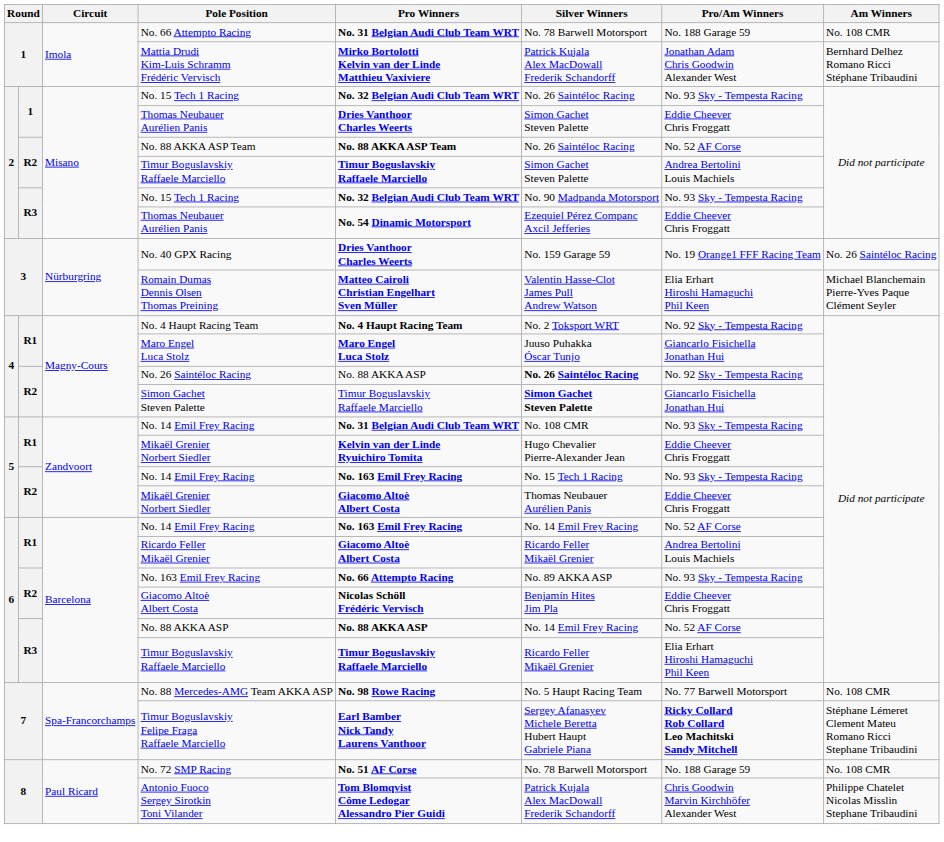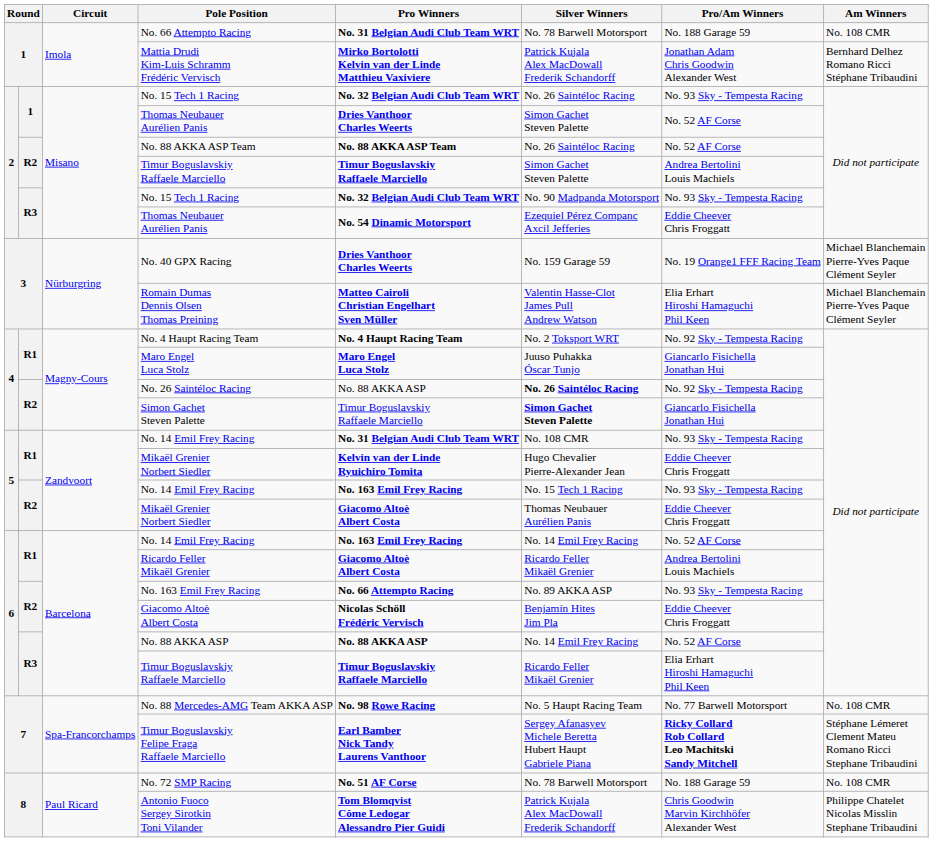 <table class="wikitable" style="font-size:85%;">
 <tr>
 <th colspan=2>Round</th>
 <th>Circuit</th>
 <th>Pole Position</th>
 <th>Pro Winners</th>
 <th>Silver Winners</th>
 <th>Pro/Am Winners</th>
 <th>Am Winners</th>
 </tr>
 <tr>
 <th rowspan=2 colspan=2>1</th>
 <td rowspan=2> <a href='#'>Imola</a></td>
 <td> No. 66 <a href='#'>Attempto Racing</a></td>
 <td><strong> No. 31 <a href='#'>Belgian Audi Club Team WRT</a></strong></td>
 <td> No. 78 Barwell Motorsport</td>
 <td> No. 188 Garage 59</td>
 <td> No. 108 CMR</td>
 </tr>
 <tr>
 <td> <a href='#'>Mattia Drudi</a><br> <a href='#'>Kim-Luis Schramm</a><br> <a href='#'>Frédéric Vervisch</a></td>
 <td><strong> <a href='#'>Mirko Bortolotti</a><br> <a href='#'>Kelvin van der Linde</a><br> <a href='#'>Matthieu Vaxiviere</a></strong></td>
 <td> <a href='#'>Patrick Kujala</a><br> <a href='#'>Alex MacDowall</a><br> <a href='#'>Frederik Schandorff</a></td>
 <td> <a href='#'>Jonathan Adam</a><br> <a href='#'>Chris Goodwin</a><br> Alexander West</td>
 <td> Bernhard Delhez<br> Romano Ricci<br> Stéphane Tribaudini</td>
 </tr>
 <tr>
 <th rowspan=6>2</th>
 <th rowspan=2>1</th>
 <td rowspan=6> <a href='#'>Misano</a></td>
 <td> No. 15 <a href='#'>Tech 1 Racing</a></td>
 <td><strong> No. 32 <a href='#'>Belgian Audi Club Team WRT</a></strong></td>
 <td> No. 26 <a href='#'>Saintéloc Racing</a></td>
 <td> No. 93 <a href='#'>Sky - Tempesta Racing</a></td>
 <td rowspan=6 align=center><em>Did not participate</em></td>
 </tr>
 <tr>
 <td> <a href='#'>Thomas Neubauer</a><br> <a href='#'>Aurélien Panis</a></td>
 <td><strong> <a href='#'>Dries Vanthoor</a><br> <a href='#'>Charles Weerts</a></strong></td>
 <td> <a href='#'>Simon Gachet</a><br> Steven Palette</td>
-<td> <a href='#'>Eddie Cheever</a><br> Chris Froggatt</td>
+<td> No. 52 <a href='#'>AF Corse</a></td>
 </tr>
 <tr>
 <th rowspan=2>R2</th>
 <td> No. 88 AKKA ASP Team</td>
 <td><strong> No. 88 AKKA ASP Team</strong></td>
 <td> No. 26 <a href='#'>Saintéloc Racing</a></td>
 <td> No. 52 <a href='#'>AF Corse</a></td>
 </tr>
 <tr>
 <td> <a href='#'>Timur Boguslavskiy</a><br> <a href='#'>Raffaele Marciello</a></td>
 <td><strong> <a href='#'>Timur Boguslavskiy</a><br> <a href='#'>Raffaele Marciello</a></strong></td>
 <td> <a href='#'>Simon Gachet</a><br> Steven Palette</td>
 <td> <a href='#'>Andrea Bertolini</a><br> Louis Machiels</td>
 </tr>
 <tr>
 <th rowspan=2>R3</th>
 <td> No. 15 <a href='#'>Tech 1 Racing</a></td>
 <td><strong> No. 32 <a href='#'>Belgian Audi Club Team WRT</a></strong></td>
 <td> No. 90 <a href='#'>Madpanda Motorsport</a></td>
 <td> No. 93 <a href='#'>Sky - Tempesta Racing</a></td>
 </tr>
 <tr>
 <td> <a href='#'>Thomas Neubauer</a><br> <a href='#'>Aurélien Panis</a></td>
 <td><strong> No. 54 <a href='#'>Dinamic Motorsport</a></strong></td>
 <td> <a href='#'>Ezequiel Pérez Companc</a><br> <a href='#'>Axcil Jefferies</a></td>
 <td> <a href='#'>Eddie Cheever</a><br> Chris Froggatt</td>
 </tr>
 <tr>
 <th rowspan=2 colspan=2>3</th>
 <td rowspan=2> <a href='#'>Nürburgring</a></td>
 <td> No. 40 GPX Racing</td>
 <td><strong> <a href='#'>Dries Vanthoor</a><br> <a href='#'>Charles Weerts</a></strong></td>
 <td> No. 159 Garage 59</td>
 <td> No. 19 <a href='#'>Orange1 FFF Racing Team</a></td>
-<td> No. 26 <a href='#'>Saintéloc Racing</a></td>
+<td> Michael Blanchemain<br> Pierre-Yves Paque<br> Clément Seyler</td>
 </tr>
 <tr>
 <td> <a href='#'>Romain Dumas</a><br> <a href='#'>Dennis Olsen</a><br> <a href='#'>Thomas Preining</a></td>
 <td><strong> <a href='#'>Matteo Cairoli</a><br> <a href='#'>Christian Engelhart</a><br> <a href='#'>Sven Müller</a></strong></td>
 <td> <a href='#'>Valentin Hasse-Clot</a><br> <a href='#'>James Pull</a><br> <a href='#'>Andrew Watson</a></td>
 <td> Elia Erhart<br> <a href='#'>Hiroshi Hamaguchi</a><br> <a href='#'>Phil Keen</a></td>
 <td> Michael Blanchemain<br> Pierre-Yves Paque<br> Clément Seyler</td>
 </tr>
 <tr>
 <th rowspan=4>4</th>
 <th rowspan=2>R1</th>
 <td rowspan=4> <a href='#'>Magny-Cours</a></td>
 <td> No. 4 Haupt Racing Team</td>
 <td><strong> No. 4 Haupt Racing Team</strong></td>
 <td> No. 2 <a href='#'>Toksport WRT</a></td>
 <td> No. 92 <a href='#'>Sky - Tempesta Racing</a></td>
 <td rowspan=14 align=center><em>Did not participate</em></td>
 </tr>
 <tr>
 <td> <a href='#'>Maro Engel</a><br> <a href='#'>Luca Stolz</a></td>
 <td><strong> <a href='#'>Maro Engel</a><br> <a href='#'>Luca Stolz</a></strong></td>
 <td> Juuso Puhakka<br> <a href='#'>Óscar Tunjo</a></td>
 <td> <a href='#'>Giancarlo Fisichella</a><br> <a href='#'>Jonathan Hui</a></td>
 </tr>
 <tr>
 <th rowspan=2>R2</th>
 <td> No. 26 <a href='#'>Saintéloc Racing</a></td>
 <td> No. 88 AKKA ASP</td>
 <td><strong> No. 26 <a href='#'>Saintéloc Racing</a></strong></td>
 <td> No. 92 <a href='#'>Sky - Tempesta Racing</a></td>
 </tr>
 <tr>
 <td> <a href='#'>Simon Gachet</a><br> Steven Palette</td>
 <td> <a href='#'>Timur Boguslavskiy</a><br> <a href='#'>Raffaele Marciello</a></td>
 <td><strong> <a href='#'>Simon Gachet</a><br> Steven Palette</strong></td>
 <td> <a href='#'>Giancarlo Fisichella</a><br> <a href='#'>Jonathan Hui</a></td>
 </tr>
 <tr>
 <th rowspan=4>5</th>
 <th rowspan=2>R1</th>
 <td rowspan=4> <a href='#'>Zandvoort</a></td>
 <td> No. 14 <a href='#'>Emil Frey Racing</a></td>
 <td><strong> No. 31 <a href='#'>Belgian Audi Club Team WRT</a></strong></td>
 <td> No. 108 CMR</td>
 <td> No. 93 <a href='#'>Sky - Tempesta Racing</a></td>
 </tr>
 <tr>
 <td> <a href='#'>Mikaël Grenier</a><br> <a href='#'>Norbert Siedler</a></td>
 <td><strong> <a href='#'>Kelvin van der Linde</a><br> <a href='#'>Ryuichiro Tomita</a></strong></td>
 <td> Hugo Chevalier<br> Pierre-Alexander Jean</td>
 <td> <a href='#'>Eddie Cheever</a><br> Chris Froggatt</td>
 </tr>
 <tr>
 <th rowspan=2>R2</th>
 <td> No. 14 <a href='#'>Emil Frey Racing</a></td>
 <td><strong> No. 163 <a href='#'>Emil Frey Racing</a></strong></td>
 <td> No. 15 <a href='#'>Tech 1 Racing</a></td>
 <td> No. 93 <a href='#'>Sky - Tempesta Racing</a></td>
 </tr>
 <tr>
 <td> <a href='#'>Mikaël Grenier</a><br> <a href='#'>Norbert Siedler</a></td>
 <td><strong> <a href='#'>Giacomo Altoè</a><br> <a href='#'>Albert Costa</a></strong></td>
 <td> Thomas Neubauer<br> <a href='#'>Aurélien Panis</a></td>
 <td> <a href='#'>Eddie Cheever</a><br> Chris Froggatt</td>
 </tr>
 <tr>
 <th rowspan=6>6</th>
 <th rowspan=2>R1</th>
 <td rowspan=6> <a href='#'>Barcelona</a></td>
 <td> No. 14 <a href='#'>Emil Frey Racing</a></td>
 <td><strong> No. 163 <a href='#'>Emil Frey Racing</a></strong></td>
 <td> No. 14 <a href='#'>Emil Frey Racing</a></td>
 <td> No. 52 <a href='#'>AF Corse</a></td>
 </tr>
 <tr>
 <td> <a href='#'>Ricardo Feller</a><br> <a href='#'>Mikaël Grenier</a></td>
 <td><strong> <a href='#'>Giacomo Altoè</a><br> <a href='#'>Albert Costa</a></strong></td>
 <td> <a href='#'>Ricardo Feller</a><br> <a href='#'>Mikaël Grenier</a></td>
 <td> <a href='#'>Andrea Bertolini</a><br> Louis Machiels</td>
 </tr>
 <tr>
 <th rowspan=2>R2</th>
 <td> No. 163 <a href='#'>Emil Frey Racing</a></td>
 <td><strong> No. 66 <a href='#'>Attempto Racing</a></strong></td>
 <td> No. 89 AKKA ASP</td>
 <td> No. 93 <a href='#'>Sky - Tempesta Racing</a></td>
 </tr>
 <tr>
 <td> <a href='#'>Giacomo Altoè</a><br> <a href='#'>Albert Costa</a></td>
 <td><strong> Nicolas Schöll<br> <a href='#'>Frédéric Vervisch</a></strong></td>
 <td> <a href='#'>Benjamín Hites</a><br> <a href='#'>Jim Pla</a></td>
 <td> <a href='#'>Eddie Cheever</a><br> Chris Froggatt</td>
 </tr>
 <tr>
 <th rowspan=2>R3</th>
 <td> No. 88 AKKA ASP</td>
 <td><strong> No. 88 AKKA ASP</strong></td>
 <td> No. 14 <a href='#'>Emil Frey Racing</a></td>
 <td> No. 52 <a href='#'>AF Corse</a></td>
 </tr>
 <tr>
 <td> <a href='#'>Timur Boguslavskiy</a><br> <a href='#'>Raffaele Marciello</a></td>
 <td><strong> <a href='#'>Timur Boguslavskiy</a><br> <a href='#'>Raffaele Marciello</a></strong></td>
 <td> <a href='#'>Ricardo Feller</a><br> <a href='#'>Mikaël Grenier</a></td>
 <td> Elia Erhart<br> <a href='#'>Hiroshi Hamaguchi</a><br> <a href='#'>Phil Keen</a></td>
 </tr>
 <tr>
 <th rowspan=2 colspan=2>7</th>
 <td rowspan=2> <a href='#'>Spa-Francorchamps</a></td>
 <td> No. 88 <a href='#'>Mercedes-AMG</a> Team AKKA ASP</td>
 <td><strong> No. 98 <a href='#'>Rowe Racing</a></strong></td>
 <td> No. 5 Haupt Racing Team</td>
 <td> No. 77 Barwell Motorsport</td>
 <td> No. 108 CMR</td>
 </tr>
 <tr>
 <td> <a href='#'>Timur Boguslavskiy</a><br> <a href='#'>Felipe Fraga</a><br> <a href='#'>Raffaele Marciello</a></td>
 <td><strong> <a href='#'>Earl Bamber</a><br> <a href='#'>Nick Tandy</a><br> <a href='#'>Laurens Vanthoor</a></strong></td>
 <td> <a href='#'>Sergey Afanasyev</a><br> <a href='#'>Michele Beretta</a><br> Hubert Haupt<br> <a href='#'>Gabriele Piana</a></td>
 <td><strong> <a href='#'>Ricky Collard</a><br> <a href='#'>Rob Collard</a><br> Leo Machitski<br> <a href='#'>Sandy Mitchell</a></strong></td>
 <td> Stéphane Lémeret<br> Clement Mateu<br> Romano Ricci<br> Stephane Tribaudini</td>
 </tr>
 <tr>
 <th rowspan=2 colspan=2>8</th>
 <td rowspan=2> <a href='#'>Paul Ricard</a></td>
 <td> No. 72 <a href='#'>SMP Racing</a></td>
 <td><strong> No. 51 <a href='#'>AF Corse</a></strong></td>
 <td> No. 78 Barwell Motorsport</td>
 <td> No. 188 Garage 59</td>
 <td> No. 108 CMR</td>
 </tr>
 <tr>
 <td> <a href='#'>Antonio Fuoco</a><br> <a href='#'>Sergey Sirotkin</a><br> <a href='#'>Toni Vilander</a></td>
 <td><strong> <a href='#'>Tom Blomqvist</a><br> <a href='#'>Côme Ledogar</a><br> <a href='#'>Alessandro Pier Guidi</a></strong></td>
 <td> <a href='#'>Patrick Kujala</a><br> <a href='#'>Alex MacDowall</a><br> <a href='#'>Frederik Schandorff</a></td>
 <td> <a href='#'>Chris Goodwin</a><br> <a href='#'>Marvin Kirchhöfer</a><br> Alexander West</td>
 <td> Philippe Chatelet<br> Nicolas Misslin<br> Stephane Tribaudini</td>
 </tr>
 </table>
